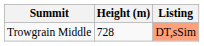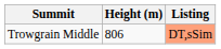 <table class="wikitable sortable">
 <tr>
 <th>Summit</th>
 <th>Height (m)</th>
 <th>Listing</th>
 </tr>
 <tr>
 <td>Trowgrain Middle</td>
-<td>728</td>
+<td>806</td>
 <td style="background: lightsalmon;">DT,sSim</td>
 </tr>
 </table>
